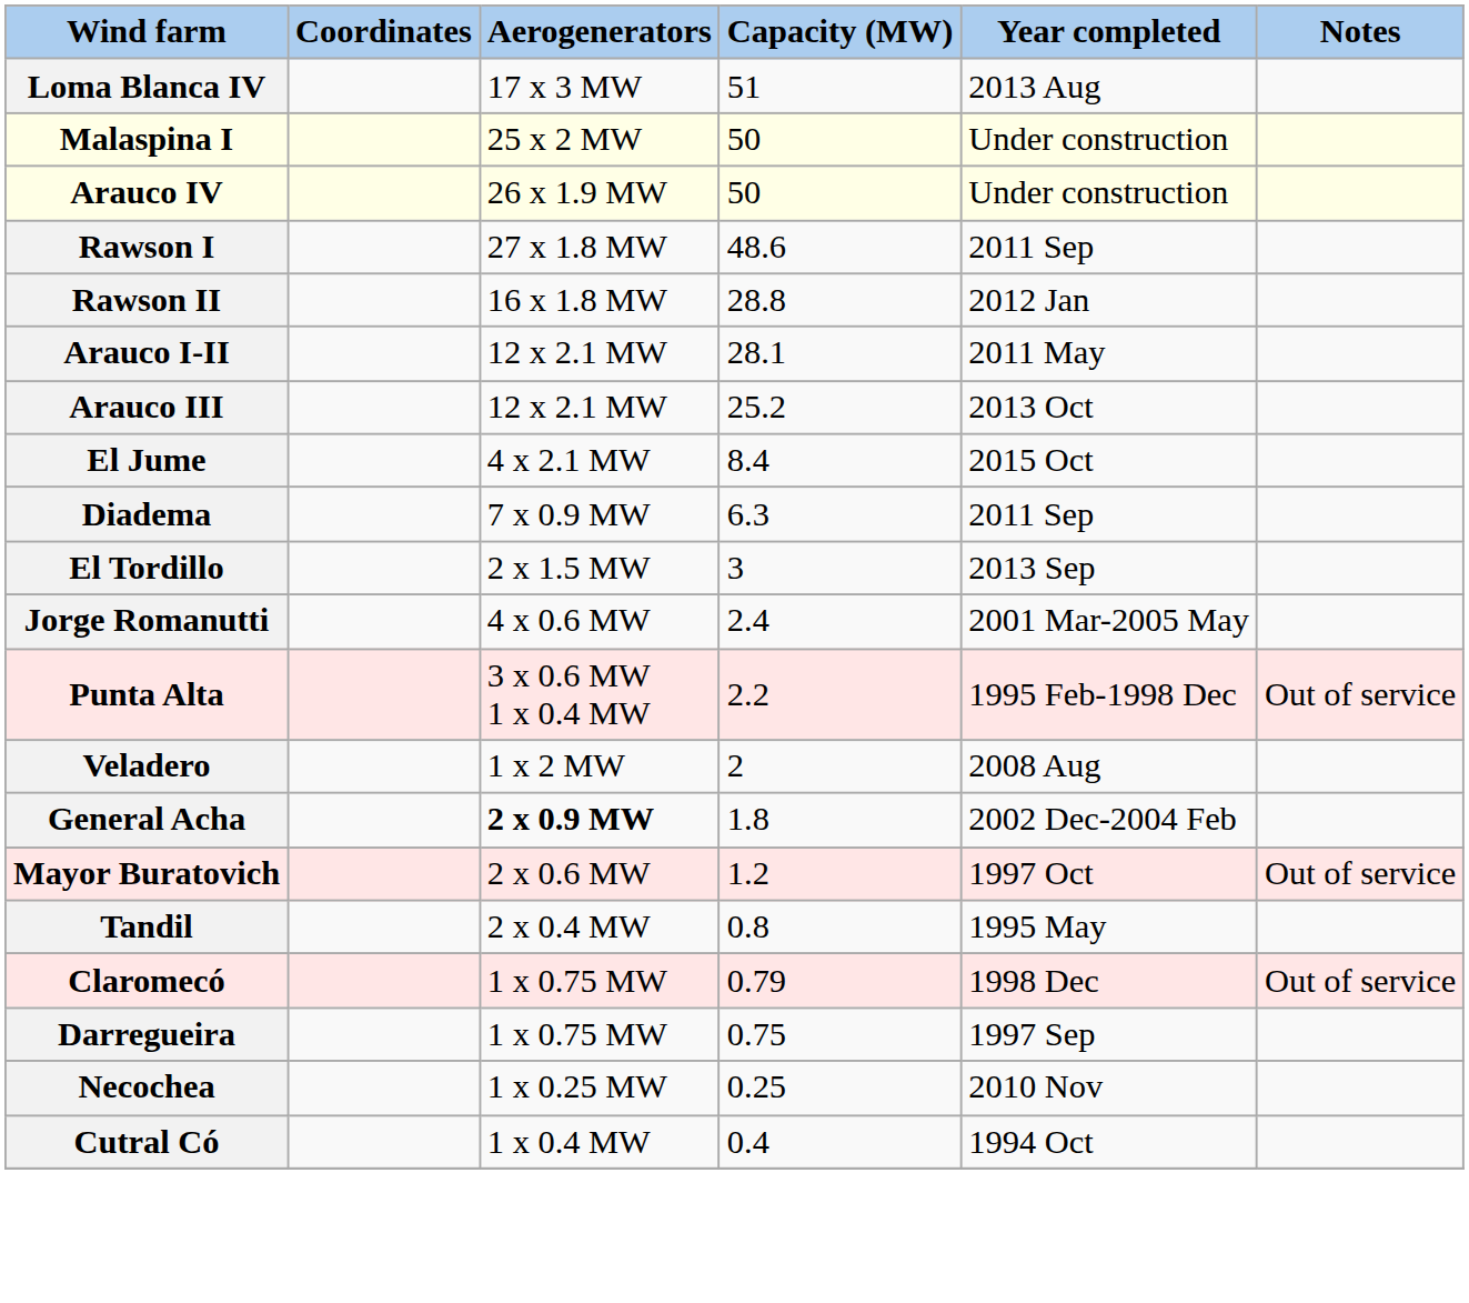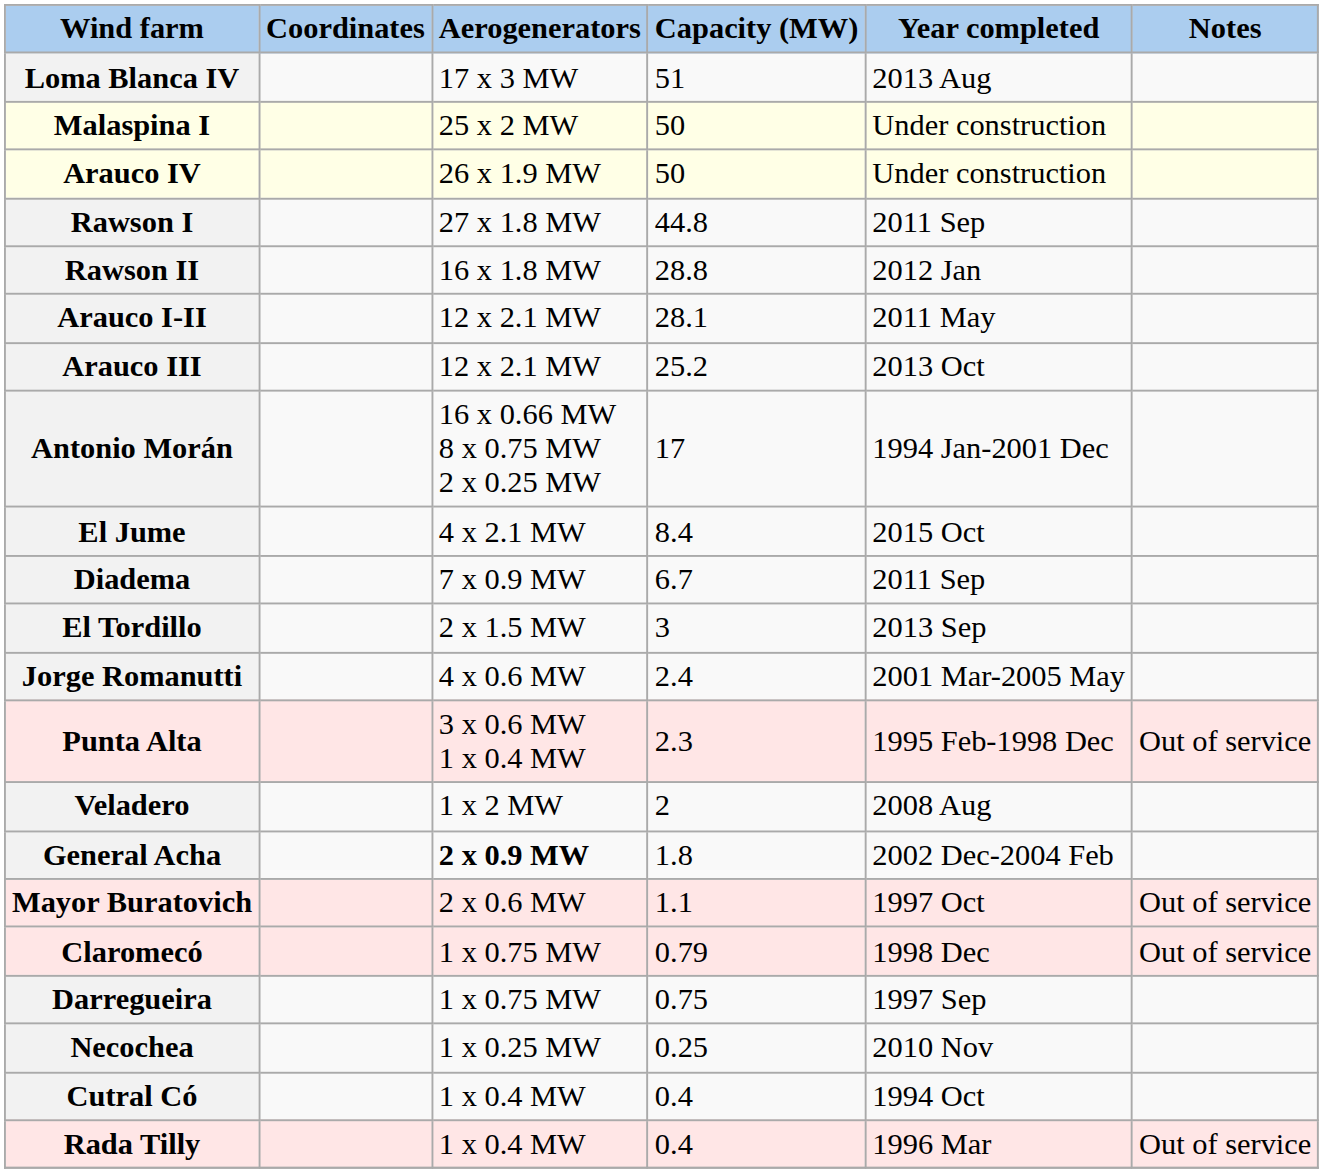 <table class="wikitable sortable">
 <tr>
 <th style="background-color:#ABCDEF;">Wind farm</th>
 <th style="background-color:#ABCDEF;">Coordinates</th>
 <th style="background-color:#ABCDEF;">Aerogenerators</th>
 <th style="background-color:#ABCDEF;">Capacity (MW)</th>
 <th style="background-color:#ABCDEF;">Year completed</th>
 <th style="background-color:#ABCDEF;">Notes</th>
 </tr>
 <tr>
 <th>Loma Blanca IV</th>
 <td></td>
 <td>17 x 3 MW</td>
 <td>51</td>
 <td>2013 Aug</td>
 <td></td>
 </tr>
 <tr style="background:#ffffe6;">
 <td style="text-align: center;"><strong>Malaspina I</strong></td>
 <td></td>
 <td>25 x 2 MW</td>
 <td>50</td>
 <td>Under construction</td>
 <td></td>
 </tr>
 <tr style="background:#ffffe6;">
 <td style="text-align: center;"><strong>Arauco IV</strong></td>
 <td></td>
 <td>26 x 1.9 MW</td>
 <td>50</td>
 <td>Under construction</td>
 <td></td>
 </tr>
 <tr>
 <th>Rawson I</th>
 <td></td>
 <td>27 x 1.8 MW</td>
-<td>48.6</td>
+<td>44.8</td>
 <td>2011 Sep</td>
 <td></td>
 </tr>
 <tr>
 <th>Rawson II</th>
 <td></td>
 <td>16 x 1.8 MW</td>
 <td>28.8</td>
 <td>2012 Jan</td>
 <td></td>
 </tr>
 <tr>
 <th>Arauco I-II</th>
 <td></td>
 <td>12 x 2.1 MW</td>
 <td>28.1</td>
 <td>2011 May</td>
 <td></td>
 </tr>
 <tr>
 <th>Arauco III</th>
 <td></td>
 <td>12 x 2.1 MW</td>
 <td>25.2</td>
 <td>2013 Oct</td>
 <td></td>
 </tr>
 <tr>
+<th>Antonio Morán</th>
+<td><br><br><br></td>
+<td>16 x 0.66 MW<br>8 x 0.75 MW<br>2 x 0.25 MW</td>
+<td>17</td>
+<td>1994 Jan-2001 Dec</td>
+<td></td>
+</tr>
+<tr>
 <th>El Jume</th>
 <td></td>
 <td>4 x 2.1 MW</td>
 <td>8.4</td>
 <td>2015 Oct</td>
 <td></td>
 </tr>
 <tr>
 <th>Diadema</th>
 <td></td>
 <td>7 x 0.9 MW</td>
-<td>6.3</td>
+<td>6.7</td>
 <td>2011 Sep</td>
 <td></td>
 </tr>
 <tr>
 <th>El Tordillo</th>
 <td></td>
 <td>2 x 1.5 MW</td>
 <td>3</td>
 <td>2013 Sep</td>
 <td></td>
 </tr>
 <tr>
 <th>Jorge Romanutti</th>
 <td></td>
 <td>4 x 0.6 MW</td>
 <td>2.4</td>
 <td>2001 Mar-2005 May</td>
 <td></td>
 </tr>
 <tr style="background:#ffe6e6;">
 <td style="text-align: center;"><strong>Punta Alta</strong></td>
 <td><br></td>
 <td>3 x 0.6 MW<br>1 x 0.4 MW</td>
-<td>2.2</td>
+<td>2.3</td>
 <td>1995 Feb-1998 Dec</td>
 <td>Out of service</td>
 </tr>
 <tr>
 <th>Veladero</th>
 <td></td>
 <td>1 x 2 MW</td>
 <td>2</td>
 <td>2008 Aug</td>
 <td></td>
 </tr>
 <tr>
 <th>General Acha</th>
 <td></td>
 <td><strong>2 x 0.9 MW</strong></td>
 <td>1.8</td>
 <td>2002 Dec-2004 Feb</td>
 <td></td>
 </tr>
 <tr style="background:#ffe6e6;">
 <td style="text-align: center;"><strong>Mayor Buratovich</strong></td>
 <td></td>
 <td>2 x 0.6 MW</td>
-<td>1.2</td>
+<td>1.1</td>
 <td>1997 Oct</td>
 <td>Out of service</td>
-</tr>
-<tr>
-<th>Tandil</th>
-<td></td>
-<td>2 x 0.4 MW</td>
-<td>0.8</td>
-<td>1995 May</td>
-<td></td>
 </tr>
 <tr style="background:#ffe6e6;">
 <td style="text-align: center;"><strong>Claromecó</strong></td>
 <td></td>
 <td>1 x 0.75 MW</td>
 <td>0.79</td>
 <td>1998 Dec</td>
 <td>Out of service</td>
 </tr>
 <tr>
 <th>Darregueira</th>
 <td></td>
 <td>1 x 0.75 MW</td>
 <td>0.75</td>
 <td>1997 Sep</td>
 <td></td>
 </tr>
 <tr>
 <th>Necochea</th>
 <td></td>
 <td>1 x 0.25 MW</td>
 <td>0.25</td>
 <td>2010 Nov</td>
 <td></td>
 </tr>
 <tr>
 <th>Cutral Có</th>
 <td></td>
 <td>1 x 0.4 MW</td>
 <td>0.4</td>
 <td>1994 Oct</td>
 <td></td>
 </tr>
+<tr style="background:#ffe6e6;">
+<td style="text-align: center;"><strong>Rada Tilly</strong></td>
+<td></td>
+<td>1 x 0.4 MW</td>
+<td>0.4</td>
+<td>1996 Mar</td>
+<td>Out of service</td>
+</tr>
 <tr>
 </tr>
 </table>
